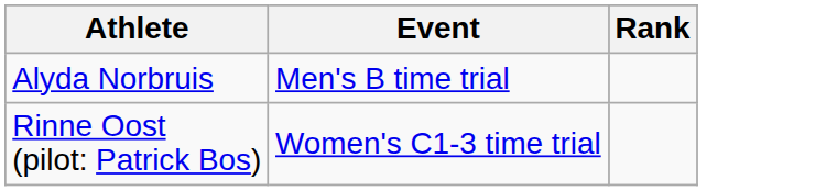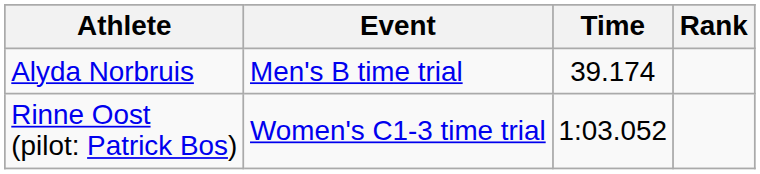 <table class="wikitable" border="1">
 <tr>
 <th>Athlete</th>
 <th>Event</th>
+<th>Time</th>
 <th>Rank</th>
 </tr>
 <tr>
 <td><a href='#'>Alyda Norbruis</a></td>
 <td><a href='#'>Men's B time trial</a></td>
+<td align=center>39.174</td>
 <td align=center></td>
 </tr>
 <tr>
 <td><a href='#'>Rinne Oost</a><br>(pilot: <a href='#'>Patrick Bos</a>)</td>
 <td><a href='#'>Women's C1-3 time trial</a></td>
+<td align=center>1:03.052</td>
 <td align=center></td>
 </tr>
 </table>
